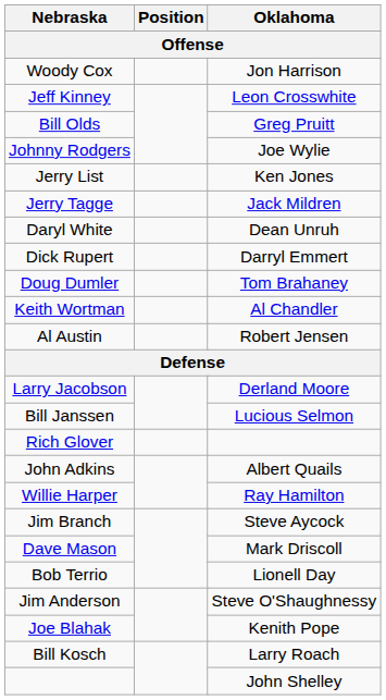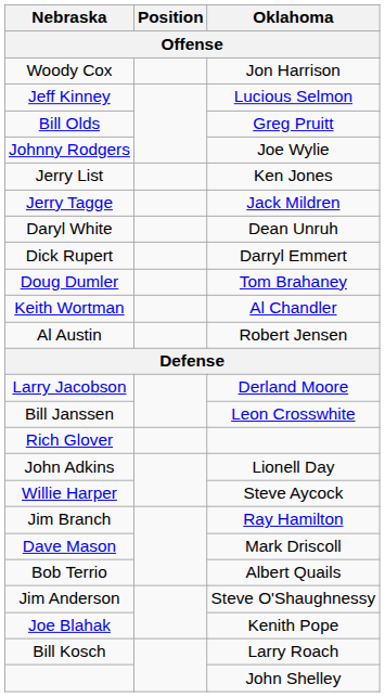 <table class=wikitable style="text-align:center">
 <tr>
 <th style=>Nebraska</th>
 <th colspan=2>Position</th>
 <th style=>Oklahoma</th>
 </tr>
 <tr>
 <th colspan=4>Offense</th>
 </tr>
 <tr>
 <td>Woody Cox</td>
 <td colspan=2></td>
 <td>Jon Harrison</td>
 </tr>
 <tr>
 <td><a href='#'>Jeff Kinney</a></td>
 <td rowspan=3 colspan=2></td>
-<td><a href='#'>Leon Crosswhite</a></td>
+<td><a href='#'>Lucious Selmon</a></td>
 </tr>
 <tr>
 <td><a href='#'>Bill Olds</a></td>
 <td><a href='#'>Greg Pruitt</a></td>
 </tr>
 <tr>
 <td><a href='#'>Johnny Rodgers</a></td>
 <td>Joe Wylie</td>
 </tr>
 <tr>
 <td>Jerry List</td>
 <td colspan=2></td>
 <td>Ken Jones</td>
 </tr>
 <tr>
 <td><a href='#'>Jerry Tagge</a></td>
 <td colspan=2></td>
 <td><a href='#'>Jack Mildren</a></td>
 </tr>
 <tr>
 <td>Daryl White</td>
 <td colspan=2></td>
 <td>Dean Unruh</td>
 </tr>
 <tr>
 <td>Dick Rupert</td>
 <td colspan=2></td>
 <td>Darryl Emmert</td>
 </tr>
 <tr>
 <td><a href='#'>Doug Dumler</a></td>
 <td colspan=2></td>
 <td><a href='#'>Tom Brahaney</a></td>
 </tr>
 <tr>
 <td><a href='#'>Keith Wortman</a></td>
 <td colspan=2></td>
 <td><a href='#'>Al Chandler</a></td>
 </tr>
 <tr>
 <td>Al Austin</td>
 <td colspan=2></td>
 <td>Robert Jensen</td>
 </tr>
 <tr>
 <th colspan=4>Defense</th>
 </tr>
 <tr>
 <td><a href='#'>Larry Jacobson</a></td>
 <td rowspan=2 colspan=2></td>
 <td><a href='#'>Derland Moore</a></td>
 </tr>
 <tr>
 <td>Bill Janssen</td>
-<td><a href='#'>Lucious Selmon</a></td>
+<td><a href='#'>Leon Crosswhite</a></td>
 </tr>
 <tr>
 <td><a href='#'>Rich Glover</a></td>
 <td colspan=2></td>
 <td></td>
 </tr>
 <tr>
 <td>John Adkins</td>
 <td rowspan=2 colspan=2></td>
-<td>Albert Quails</td>
+<td>Lionell Day</td>
 </tr>
 <tr>
 <td><a href='#'>Willie Harper</a></td>
-<td><a href='#'>Ray Hamilton</a></td>
+<td>Steve Aycock</td>
 </tr>
 <tr>
 <td>Jim Branch</td>
 <td rowspan=3 colspan=2></td>
-<td>Steve Aycock</td>
+<td><a href='#'>Ray Hamilton</a></td>
 </tr>
 <tr>
 <td><a href='#'>Dave Mason</a></td>
 <td>Mark Driscoll</td>
 </tr>
 <tr>
 <td>Bob Terrio</td>
-<td>Lionell Day</td>
+<td>Albert Quails</td>
 </tr>
 <tr>
 <td>Jim Anderson</td>
 <td rowspan=2 colspan=2></td>
 <td>Steve O'Shaughnessy</td>
 </tr>
 <tr>
 <td><a href='#'>Joe Blahak</a></td>
 <td>Kenith Pope</td>
 </tr>
 <tr>
 <td>Bill Kosch</td>
 <td rowspan=2 colspan=2></td>
 <td>Larry Roach</td>
 </tr>
 <tr>
 <td></td>
 <td>John Shelley</td>
 </tr>
 </table>
